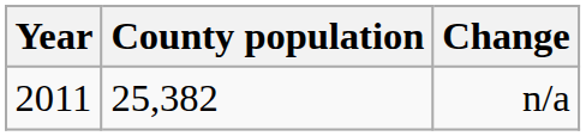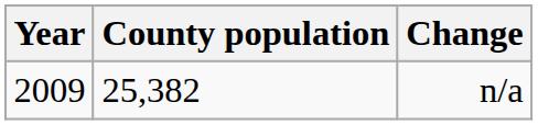 <table class="wikitable">
 <tr>
 <th>Year</th>
 <th>County population</th>
 <th>Change</th>
 </tr>
 <tr>
-<td>2011</td>
+<td>2009</td>
 <td>25,382</td>
 <td align="right">n/a</td>
 </tr>
 </table>
